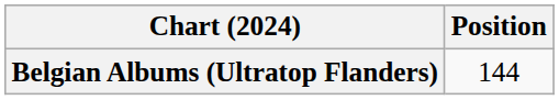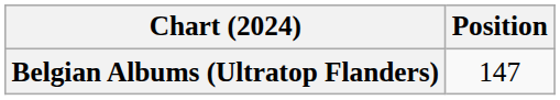 <table class="wikitable plainrowheaders" style="text-align:center">
 <tr>
 <th scope="col">Chart (2024)</th>
 <th scope="col">Position</th>
 </tr>
 <tr>
 <th scope="row">Belgian Albums (Ultratop Flanders)</th>
-<td>144</td>
+<td>147</td>
 </tr>
 </table>
